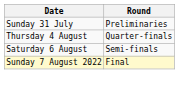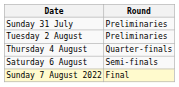 <table class="wikitable">
 <tr>
 <th>Date</th>
 <th>Round</th>
 </tr>
 <tr>
 <td>Sunday 31 July</td>
+<td>Preliminaries</td>
+</tr>
+<tr>
+<td>Tuesday 2 August</td>
 <td>Preliminaries</td>
 </tr>
 <tr>
 <td>Thursday 4 August</td>
 <td>Quarter-finals</td>
 </tr>
 <tr>
 <td>Saturday 6 August</td>
 <td>Semi-finals</td>
 </tr>
 <tr>
 <td style=background:lemonchiffon>Sunday 7 August 2022</td>
 <td style=background:lemonchiffon>Final</td>
 </tr>
 </table>
